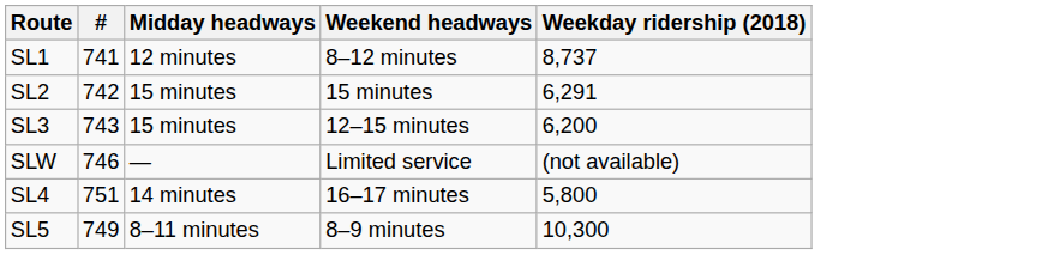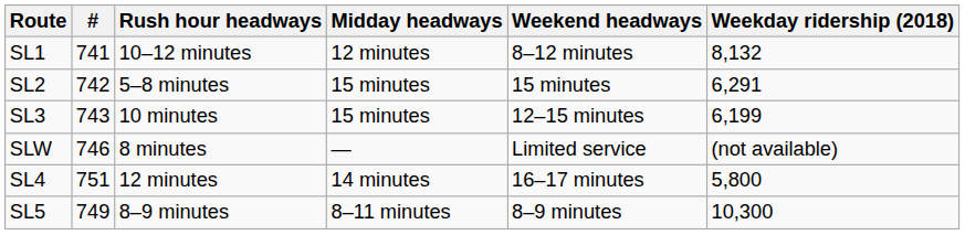 <table class="wikitable">
 <tr>
 <th>Route</th>
 <th>#</th>
+<th>Rush hour headways</th>
 <th>Midday headways</th>
 <th>Weekend headways</th>
 <th>Weekday ridership (2018)</th>
 </tr>
 <tr>
 <td>SL1</td>
 <td>741</td>
+<td>10–12 minutes</td>
 <td>12 minutes</td>
 <td>8–12 minutes</td>
-<td>8,737</td>
+<td>8,132</td>
 </tr>
 <tr>
 <td>SL2</td>
 <td>742</td>
+<td>5–8 minutes</td>
 <td>15 minutes</td>
 <td>15 minutes</td>
 <td>6,291</td>
 </tr>
 <tr>
 <td>SL3</td>
 <td>743</td>
+<td>10 minutes</td>
 <td>15 minutes</td>
 <td>12–15 minutes</td>
-<td>6,200</td>
+<td>6,199</td>
 </tr>
 <tr>
 <td>SLW</td>
 <td>746</td>
+<td>8 minutes</td>
 <td>—</td>
 <td>Limited service</td>
 <td>(not available)</td>
 </tr>
 <tr>
 <td>SL4</td>
 <td>751</td>
+<td>12 minutes</td>
 <td>14 minutes</td>
 <td>16–17 minutes</td>
 <td>5,800</td>
 </tr>
 <tr>
 <td>SL5</td>
 <td>749</td>
+<td>8–9 minutes</td>
 <td>8–11 minutes</td>
 <td>8–9 minutes</td>
 <td>10,300</td>
 </tr>
 </table>
